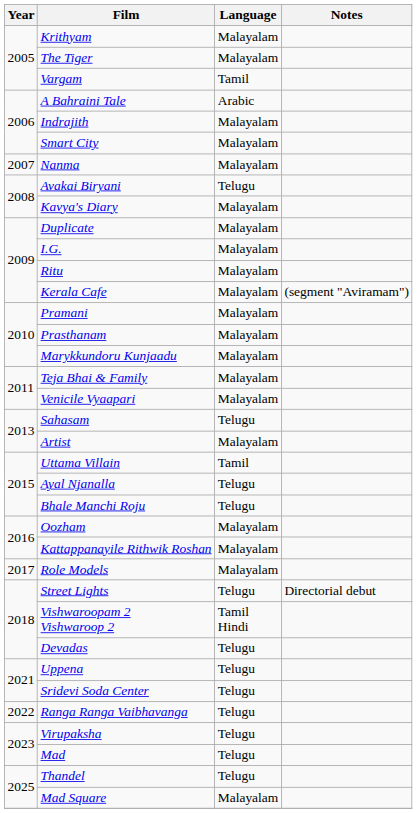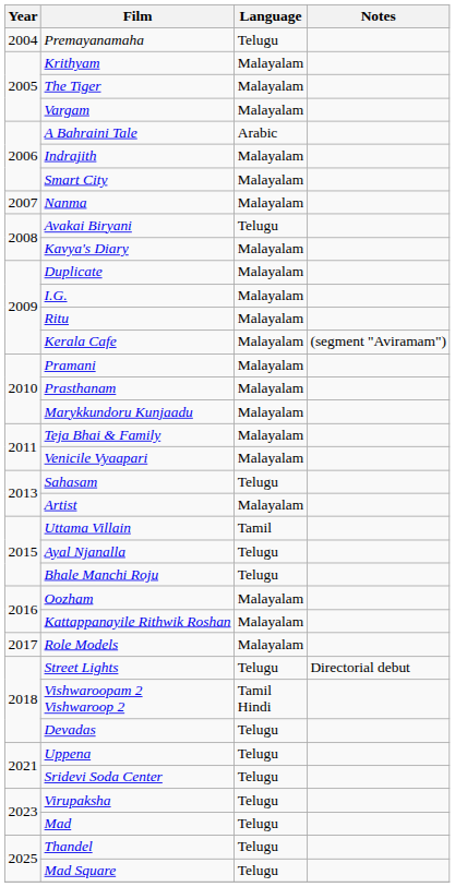 <table class="wikitable sortable">
 <tr style="background:#ccc; text-align:center;">
 <th>Year</th>
 <th>Film</th>
 <th>Language</th>
 <th>Notes</th>
+</tr>
+<tr>
+<td>2004</td>
+<td><em>Premayanamaha</em></td>
+<td>Telugu</td>
+<td></td>
 </tr>
 <tr>
 <td rowspan="3">2005</td>
 <td><em><a href='#'>Krithyam</a></em></td>
 <td>Malayalam</td>
 <td></td>
 </tr>
 <tr>
 <td><em><a href='#'>The Tiger</a></em></td>
 <td>Malayalam</td>
 <td></td>
 </tr>
 <tr>
 <td><em><a href='#'>Vargam</a></em></td>
-<td>Tamil</td>
+<td>Malayalam</td>
 <td></td>
 </tr>
 <tr>
 <td rowspan="3">2006</td>
 <td><em><a href='#'>A Bahraini Tale</a></em></td>
 <td>Arabic</td>
 <td></td>
 </tr>
 <tr>
 <td><a href='#'><em>Indrajith</em></a></td>
 <td>Malayalam</td>
 <td></td>
 </tr>
 <tr>
 <td><a href='#'><em>Smart City</em></a></td>
 <td>Malayalam</td>
 <td></td>
 </tr>
 <tr>
 <td>2007</td>
 <td><em><a href='#'>Nanma</a></em></td>
 <td>Malayalam</td>
 <td></td>
 </tr>
 <tr>
 <td rowspan="2">2008</td>
 <td><em><a href='#'>Avakai Biryani</a></em></td>
 <td>Telugu</td>
 <td></td>
 </tr>
 <tr>
 <td><em><a href='#'>Kavya's Diary</a></em></td>
 <td>Malayalam</td>
 <td></td>
 </tr>
 <tr>
 <td rowspan="4">2009</td>
 <td><a href='#'><em>Duplicate</em></a></td>
 <td>Malayalam</td>
 <td></td>
 </tr>
 <tr>
 <td><a href='#'><em>I.G.</em></a></td>
 <td>Malayalam</td>
 <td></td>
 </tr>
 <tr>
 <td><a href='#'><em>Ritu</em></a></td>
 <td>Malayalam</td>
 <td></td>
 </tr>
 <tr>
 <td><em><a href='#'>Kerala Cafe</a></em></td>
 <td>Malayalam</td>
 <td>(segment "Aviramam")</td>
 </tr>
 <tr>
 <td rowspan="3">2010</td>
 <td><em><a href='#'>Pramani</a></em></td>
 <td>Malayalam</td>
 <td></td>
 </tr>
 <tr>
 <td><em><a href='#'>Prasthanam</a></em></td>
 <td>Malayalam</td>
 <td></td>
 </tr>
 <tr>
 <td><em><a href='#'>Marykkundoru Kunjaadu</a></em></td>
 <td>Malayalam</td>
 <td></td>
 </tr>
 <tr>
 <td rowspan="2">2011</td>
 <td><em><a href='#'>Teja Bhai & Family</a></em></td>
 <td>Malayalam</td>
 <td></td>
 </tr>
 <tr>
 <td><em><a href='#'>Venicile Vyaapari</a></em></td>
 <td>Malayalam</td>
 <td></td>
 </tr>
 <tr>
 <td rowspan="2">2013</td>
 <td><em><a href='#'>Sahasam</a></em></td>
 <td>Telugu</td>
 <td></td>
 </tr>
 <tr>
 <td><em><a href='#'>Artist</a></em></td>
 <td>Malayalam</td>
 <td></td>
 </tr>
 <tr>
 <td rowspan="3">2015</td>
 <td><em><a href='#'>Uttama Villain</a></em></td>
 <td>Tamil</td>
 <td></td>
 </tr>
 <tr>
 <td><em><a href='#'>Ayal Njanalla</a></em></td>
 <td>Telugu</td>
 <td></td>
 </tr>
 <tr>
 <td><em><a href='#'>Bhale Manchi Roju</a></em></td>
 <td>Telugu</td>
 <td></td>
 </tr>
 <tr>
 <td rowspan="2">2016</td>
 <td><em><a href='#'>Oozham</a></em></td>
 <td>Malayalam</td>
 <td></td>
 </tr>
 <tr>
 <td><em><a href='#'>Kattappanayile Rithwik Roshan</a></em></td>
 <td>Malayalam</td>
 <td></td>
 </tr>
 <tr>
 <td>2017</td>
 <td><em><a href='#'>Role Models</a></em></td>
 <td>Malayalam</td>
 <td></td>
 </tr>
 <tr>
 <td rowspan="3">2018</td>
 <td><a href='#'><em>Street Lights</em></a></td>
 <td>Telugu</td>
 <td>Directorial debut</td>
 </tr>
 <tr>
 <td><em><a href='#'>Vishwaroopam 2</a></em><br><em><a href='#'>Vishwaroop 2</a></em></td>
 <td>Tamil<br>Hindi</td>
 <td></td>
 </tr>
 <tr>
 <td><em><a href='#'>Devadas</a></em></td>
 <td>Telugu</td>
 <td></td>
 </tr>
 <tr>
 <td rowspan="2">2021</td>
 <td><em><a href='#'>Uppena</a></em></td>
 <td>Telugu</td>
 <td></td>
 </tr>
 <tr>
 <td><em><a href='#'>Sridevi Soda Center</a></em></td>
 <td>Telugu</td>
 <td></td>
 </tr>
 <tr>
-<td>2022</td>
-<td><em><a href='#'>Ranga Ranga Vaibhavanga</a></em></td>
-<td>Telugu</td>
-<td></td>
-</tr>
-<tr>
 <td rowspan="2">2023</td>
 <td><em><a href='#'>Virupaksha</a></em></td>
 <td>Telugu</td>
 <td></td>
 </tr>
 <tr>
 <td><a href='#'><em>Mad</em></a></td>
 <td>Telugu</td>
 <td></td>
 </tr>
 <tr>
 <td rowspan="2">2025</td>
 <td><em><a href='#'>Thandel</a></em></td>
 <td>Telugu</td>
 <td></td>
 </tr>
 <tr>
 <td><em><a href='#'>Mad Square</a></em></td>
-<td>Malayalam</td>
+<td>Telugu</td>
 <td></td>
 </tr>
 <tr>
 </tr>
 </table>
